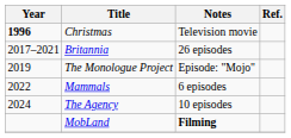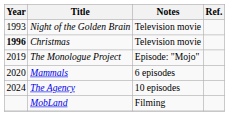 <table class="wikitable">
 <tr>
 <th>Year</th>
 <th>Title</th>
 <th>Notes</th>
 <th>Ref.</th>
 </tr>
 <tr>
-<td><strong>1996</strong></td>
-<td><em>Christmas</em></td>
+<td>1993</td>
+<td><em>Night of the Golden Brain</em></td>
 <td>Television movie</td>
 <td></td>
 </tr>
 <tr>
-<td>2017–2021</td>
-<td><em><a href='#'>Britannia</a></em></td>
-<td>26 episodes</td>
+<td><strong>1996</strong></td>
+<td><em>Christmas</em></td>
+<td>Television movie</td>
 <td></td>
 </tr>
 <tr>
 <td>2019</td>
 <td><em>The Monologue Project</em></td>
 <td>Episode: "Mojo"</td>
 <td></td>
 </tr>
 <tr>
-<td>2022</td>
+<td>2020</td>
 <td><em><a href='#'>Mammals</a></em></td>
 <td>6 episodes</td>
 <td></td>
 </tr>
 <tr>
 <td>2024</td>
 <td><em><a href='#'>The Agency</a></em></td>
 <td>10 episodes</td>
 <td></td>
 </tr>
 <tr>
 <td></td>
 <td><em><a href='#'>MobLand</a></em></td>
-<td><strong>Filming</strong></td>
+<td>Filming</td>
 <td></td>
 </tr>
 <tr>
 </tr>
 </table>
